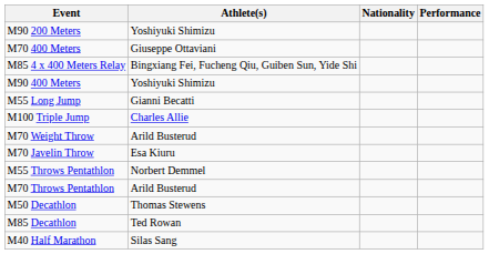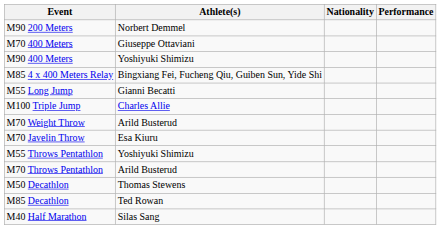 <table class="wikitable">
 <tr>
 <th>Event</th>
 <th>Athlete(s)</th>
 <th>Nationality</th>
 <th>Performance</th>
 </tr>
 <tr>
 <td>M90 <a href='#'>200 Meters</a></td>
-<td>Yoshiyuki Shimizu</td>
+<td>Norbert Demmel</td>
 <td></td>
 <td></td>
 </tr>
 <tr>
 <td>M70 <a href='#'>400 Meters</a></td>
 <td>Giuseppe Ottaviani</td>
 <td></td>
 <td></td>
 </tr>
 <tr>
-<td>M85 <a href='#'>4 x 400 Meters Relay</a></td>
-<td>Bingxiang Fei, Fucheng Qiu, Guiben Sun, Yide Shi</td>
+<td>M90 <a href='#'>400 Meters</a></td>
+<td>Yoshiyuki Shimizu</td>
 <td></td>
 <td></td>
 </tr>
 <tr>
-<td>M90 <a href='#'>400 Meters</a></td>
-<td>Yoshiyuki Shimizu</td>
+<td>M85 <a href='#'>4 x 400 Meters Relay</a></td>
+<td>Bingxiang Fei, Fucheng Qiu, Guiben Sun, Yide Shi</td>
 <td></td>
 <td></td>
 </tr>
 <tr>
 <td>M55 <a href='#'>Long Jump</a></td>
 <td>Gianni Becatti</td>
 <td></td>
 <td></td>
 </tr>
 <tr>
 <td>M100 <a href='#'>Triple Jump</a></td>
 <td><a href='#'>Charles Allie</a></td>
 <td></td>
 <td></td>
 </tr>
 <tr>
 <td>M70 <a href='#'>Weight Throw</a></td>
 <td>Arild Busterud</td>
 <td></td>
 <td></td>
 </tr>
 <tr>
 <td>M70 <a href='#'>Javelin Throw</a></td>
 <td>Esa Kiuru</td>
 <td></td>
 <td></td>
 </tr>
 <tr>
 <td>M55 <a href='#'>Throws Pentathlon</a></td>
-<td>Norbert Demmel</td>
+<td>Yoshiyuki Shimizu</td>
 <td></td>
 <td></td>
 </tr>
 <tr>
 <td>M70 <a href='#'>Throws Pentathlon</a></td>
 <td>Arild Busterud</td>
 <td></td>
 <td></td>
 </tr>
 <tr>
 <td>M50 <a href='#'>Decathlon</a></td>
 <td>Thomas Stewens</td>
 <td></td>
 <td></td>
 </tr>
 <tr>
 <td>M85 <a href='#'>Decathlon</a></td>
 <td>Ted Rowan</td>
 <td></td>
 <td></td>
 </tr>
 <tr>
 <td>M40 <a href='#'>Half Marathon</a></td>
 <td>Silas Sang</td>
 <td></td>
 <td></td>
 </tr>
 </table>
